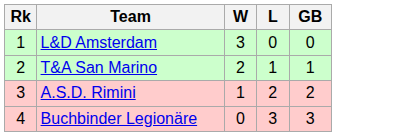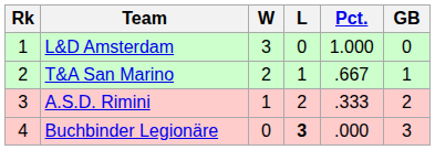 <table class="wikitable" style="text-align:center">
 <tr>
 <th width="25">Rk</th>
 <th width="180">Team</th>
 <th width="25">W</th>
 <th width="25">L</th>
+<th width="50"><a href='#'>Pct.</a></th>
 <th width="35">GB</th>
 </tr>
 <tr style="background-color:#ccffcc;">
 <td>1</td>
 <td style="text-align:left;"> <a href='#'>L&D Amsterdam</a></td>
 <td>3</td>
 <td>0</td>
+<td>1.000</td>
 <td>0</td>
 </tr>
 <tr style="background-color:#ccffcc;">
 <td>2</td>
 <td style="text-align:left;"> <a href='#'>T&A San Marino</a></td>
 <td>2</td>
 <td>1</td>
+<td>.667</td>
 <td>1</td>
 </tr>
 <tr style="background-color:#ffcccc;">
 <td>3</td>
 <td style="text-align:left;"> <a href='#'>A.S.D. Rimini</a></td>
 <td>1</td>
 <td>2</td>
+<td>.333</td>
 <td>2</td>
 </tr>
 <tr style="background-color:#ffcccc;">
 <td>4</td>
 <td style="text-align:left;"> <a href='#'>Buchbinder Legionäre</a></td>
 <td>0</td>
-<td>3</td>
+<td><strong>3</strong></td>
+<td>.000</td>
 <td>3</td>
 </tr>
 </table>
